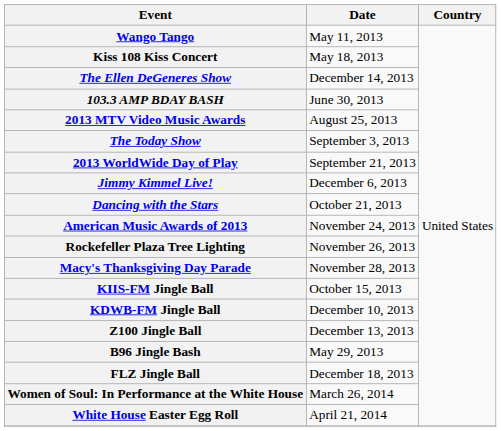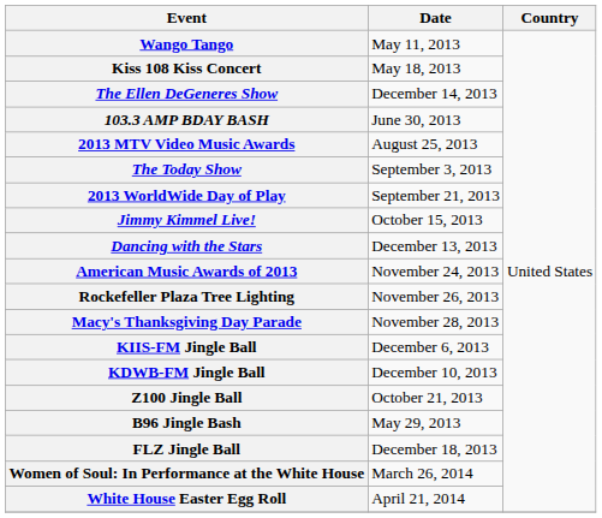 <table class="wikitable sortable plainrowheaders">
 <tr>
 <th>Event</th>
 <th>Date</th>
 <th>Country</th>
 </tr>
 <tr>
 <th scope="row"><a href='#'>Wango Tango</a></th>
 <td>May 11, 2013</td>
 <td rowspan="19">United States</td>
 </tr>
 <tr>
 <th scope="row">Kiss 108 Kiss Concert</th>
 <td>May 18, 2013</td>
 </tr>
 <tr>
 <th scope="row"><em><a href='#'>The Ellen DeGeneres Show</a></em></th>
 <td>December 14, 2013</td>
 </tr>
 <tr>
 <th scope="row"><em>103.3 AMP BDAY BASH</em></th>
 <td>June 30, 2013</td>
 </tr>
 <tr>
 <th scope="row"><a href='#'>2013 MTV Video Music Awards</a> </th>
 <td>August 25, 2013</td>
 </tr>
 <tr>
 <th scope="row"><em><a href='#'>The Today Show</a></em></th>
 <td>September 3, 2013</td>
 </tr>
 <tr>
 <th scope="row"><a href='#'>2013 WorldWide Day of Play</a></th>
 <td>September 21, 2013</td>
 </tr>
 <tr>
 <th scope="row"><em><a href='#'>Jimmy Kimmel Live!</a></em></th>
-<td>December 6, 2013</td>
+<td>October 15, 2013</td>
 </tr>
 <tr>
 <th scope="row"><em><a href='#'>Dancing with the Stars</a></em></th>
-<td>October 21, 2013</td>
+<td>December 13, 2013</td>
 </tr>
 <tr>
 <th scope="row"><a href='#'>American Music Awards of 2013</a></th>
 <td>November 24, 2013</td>
 </tr>
 <tr>
 <th scope="row">Rockefeller Plaza Tree Lighting</th>
 <td>November 26, 2013</td>
 </tr>
 <tr>
 <th scope="row"><a href='#'>Macy's Thanksgiving Day Parade</a></th>
 <td>November 28, 2013</td>
 </tr>
 <tr>
 <th scope="row"><a href='#'>KIIS-FM</a> Jingle Ball</th>
-<td>October 15, 2013</td>
+<td>December 6, 2013</td>
 </tr>
 <tr>
 <th scope="row"><a href='#'>KDWB-FM</a> Jingle Ball</th>
 <td>December 10, 2013</td>
 </tr>
 <tr>
 <th scope="row">Z100 Jingle Ball</th>
-<td>December 13, 2013</td>
+<td>October 21, 2013</td>
 </tr>
 <tr>
 <th scope="row">B96 Jingle Bash</th>
 <td>May 29, 2013</td>
 </tr>
 <tr>
 <th scope="row">FLZ Jingle Ball</th>
 <td>December 18, 2013</td>
 </tr>
 <tr>
 <th scope="row">Women of Soul: In Performance at the White House</th>
 <td>March 26, 2014</td>
 </tr>
 <tr>
 <th scope="row"><a href='#'>White House</a> Easter Egg Roll</th>
 <td>April 21, 2014</td>
 </tr>
 <tr>
 </tr>
 </table>
